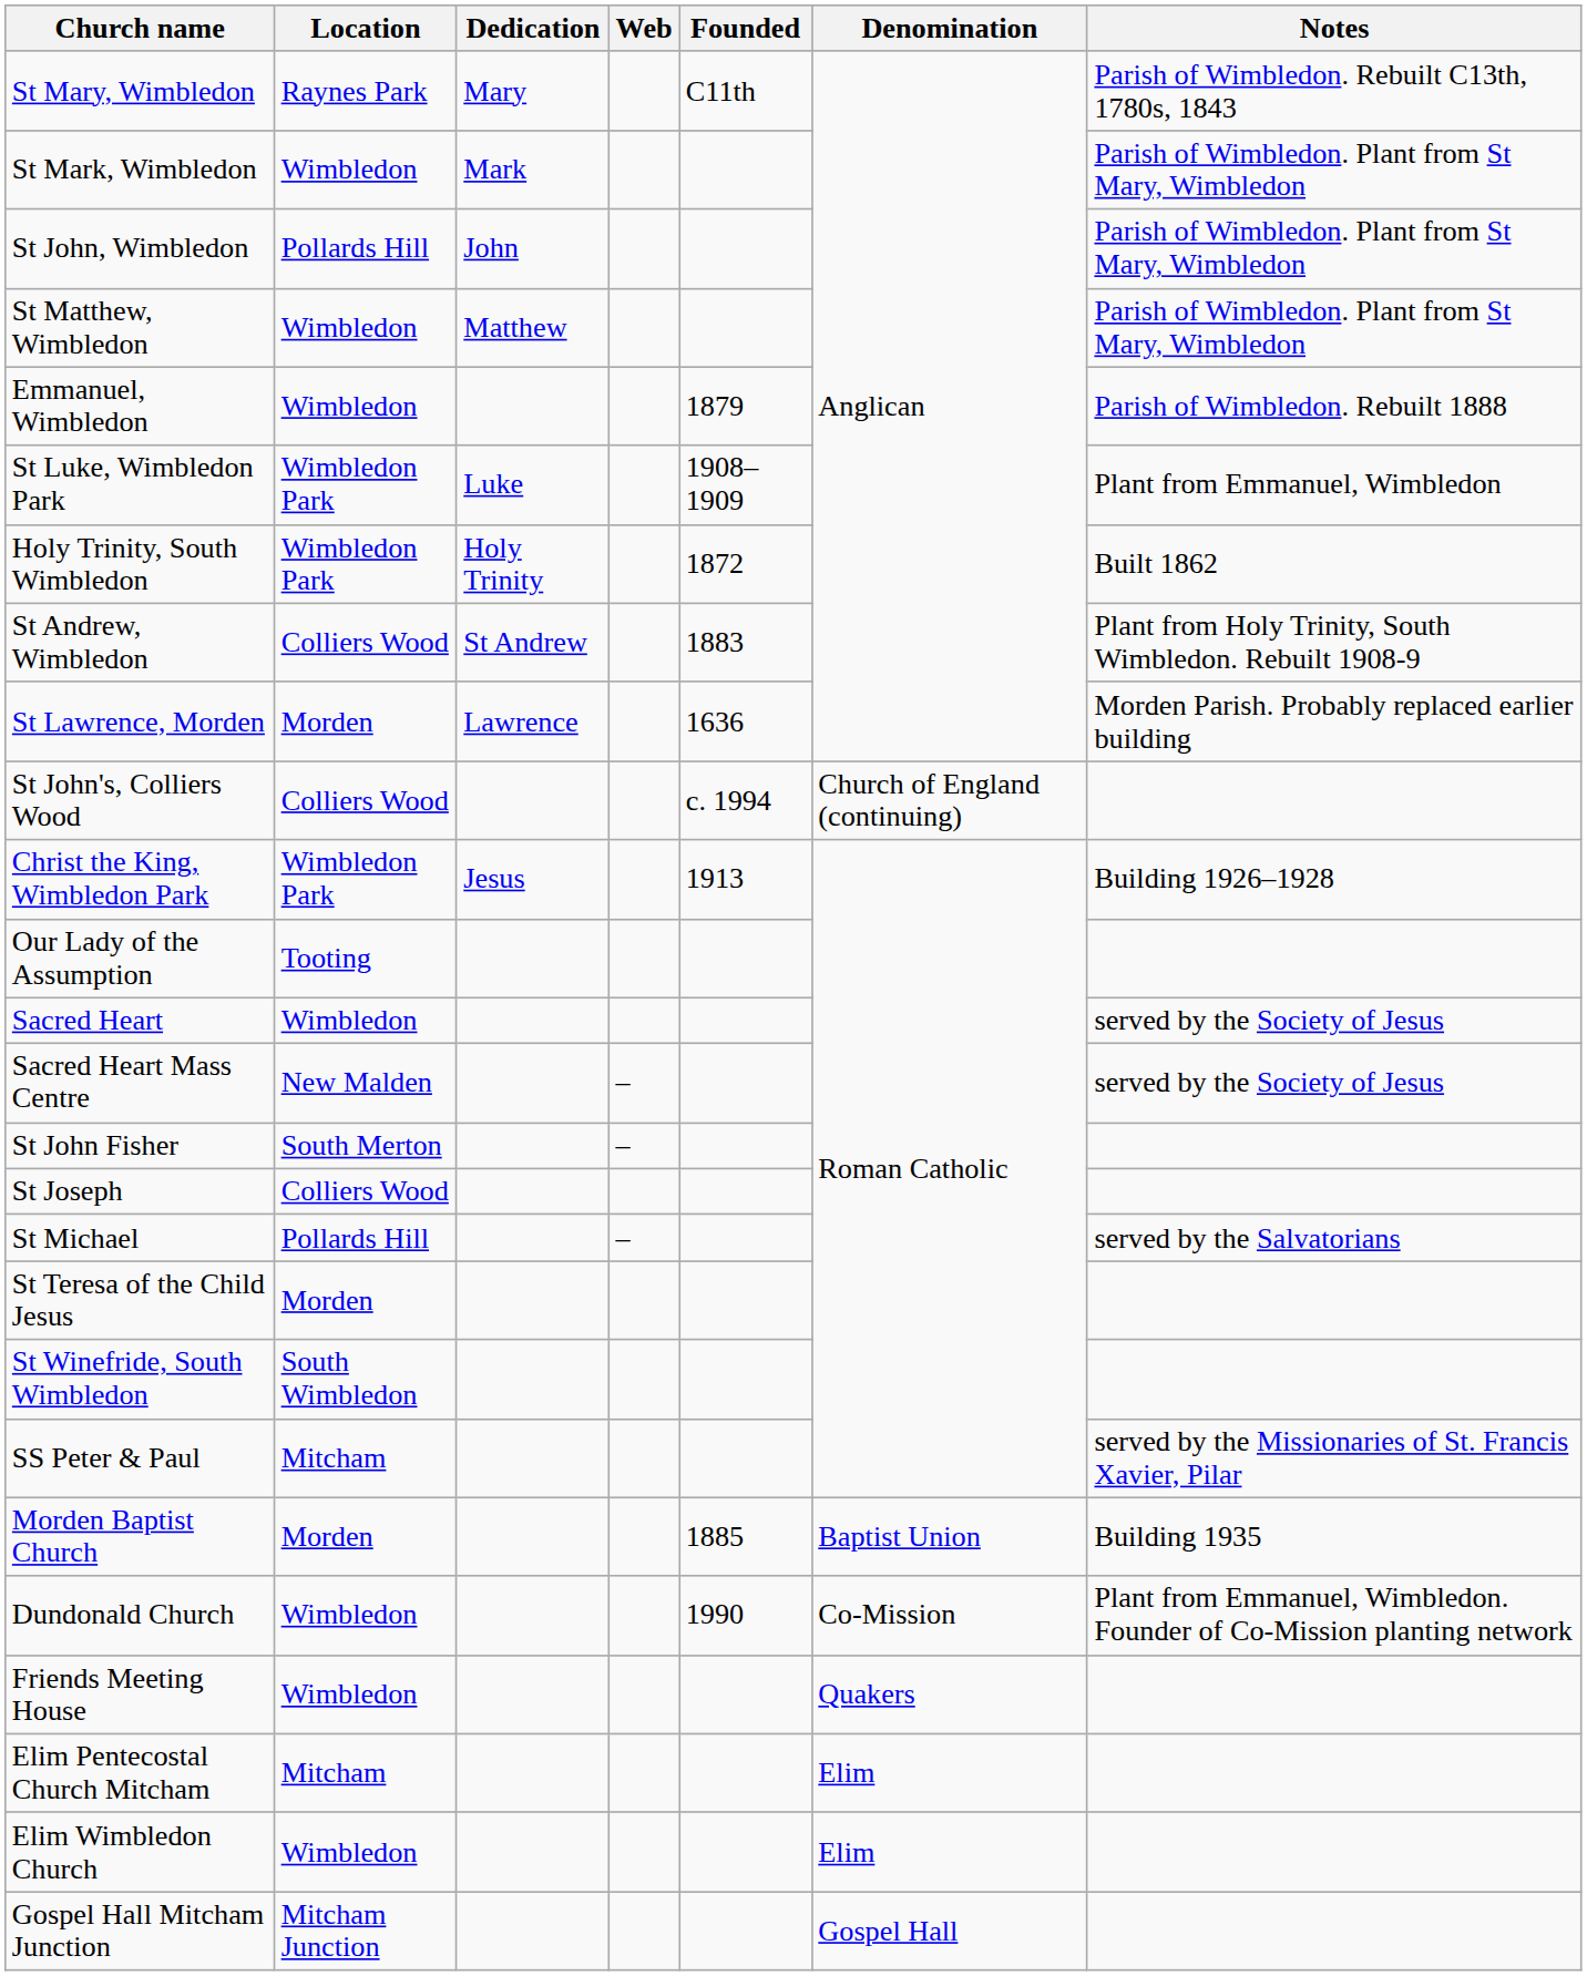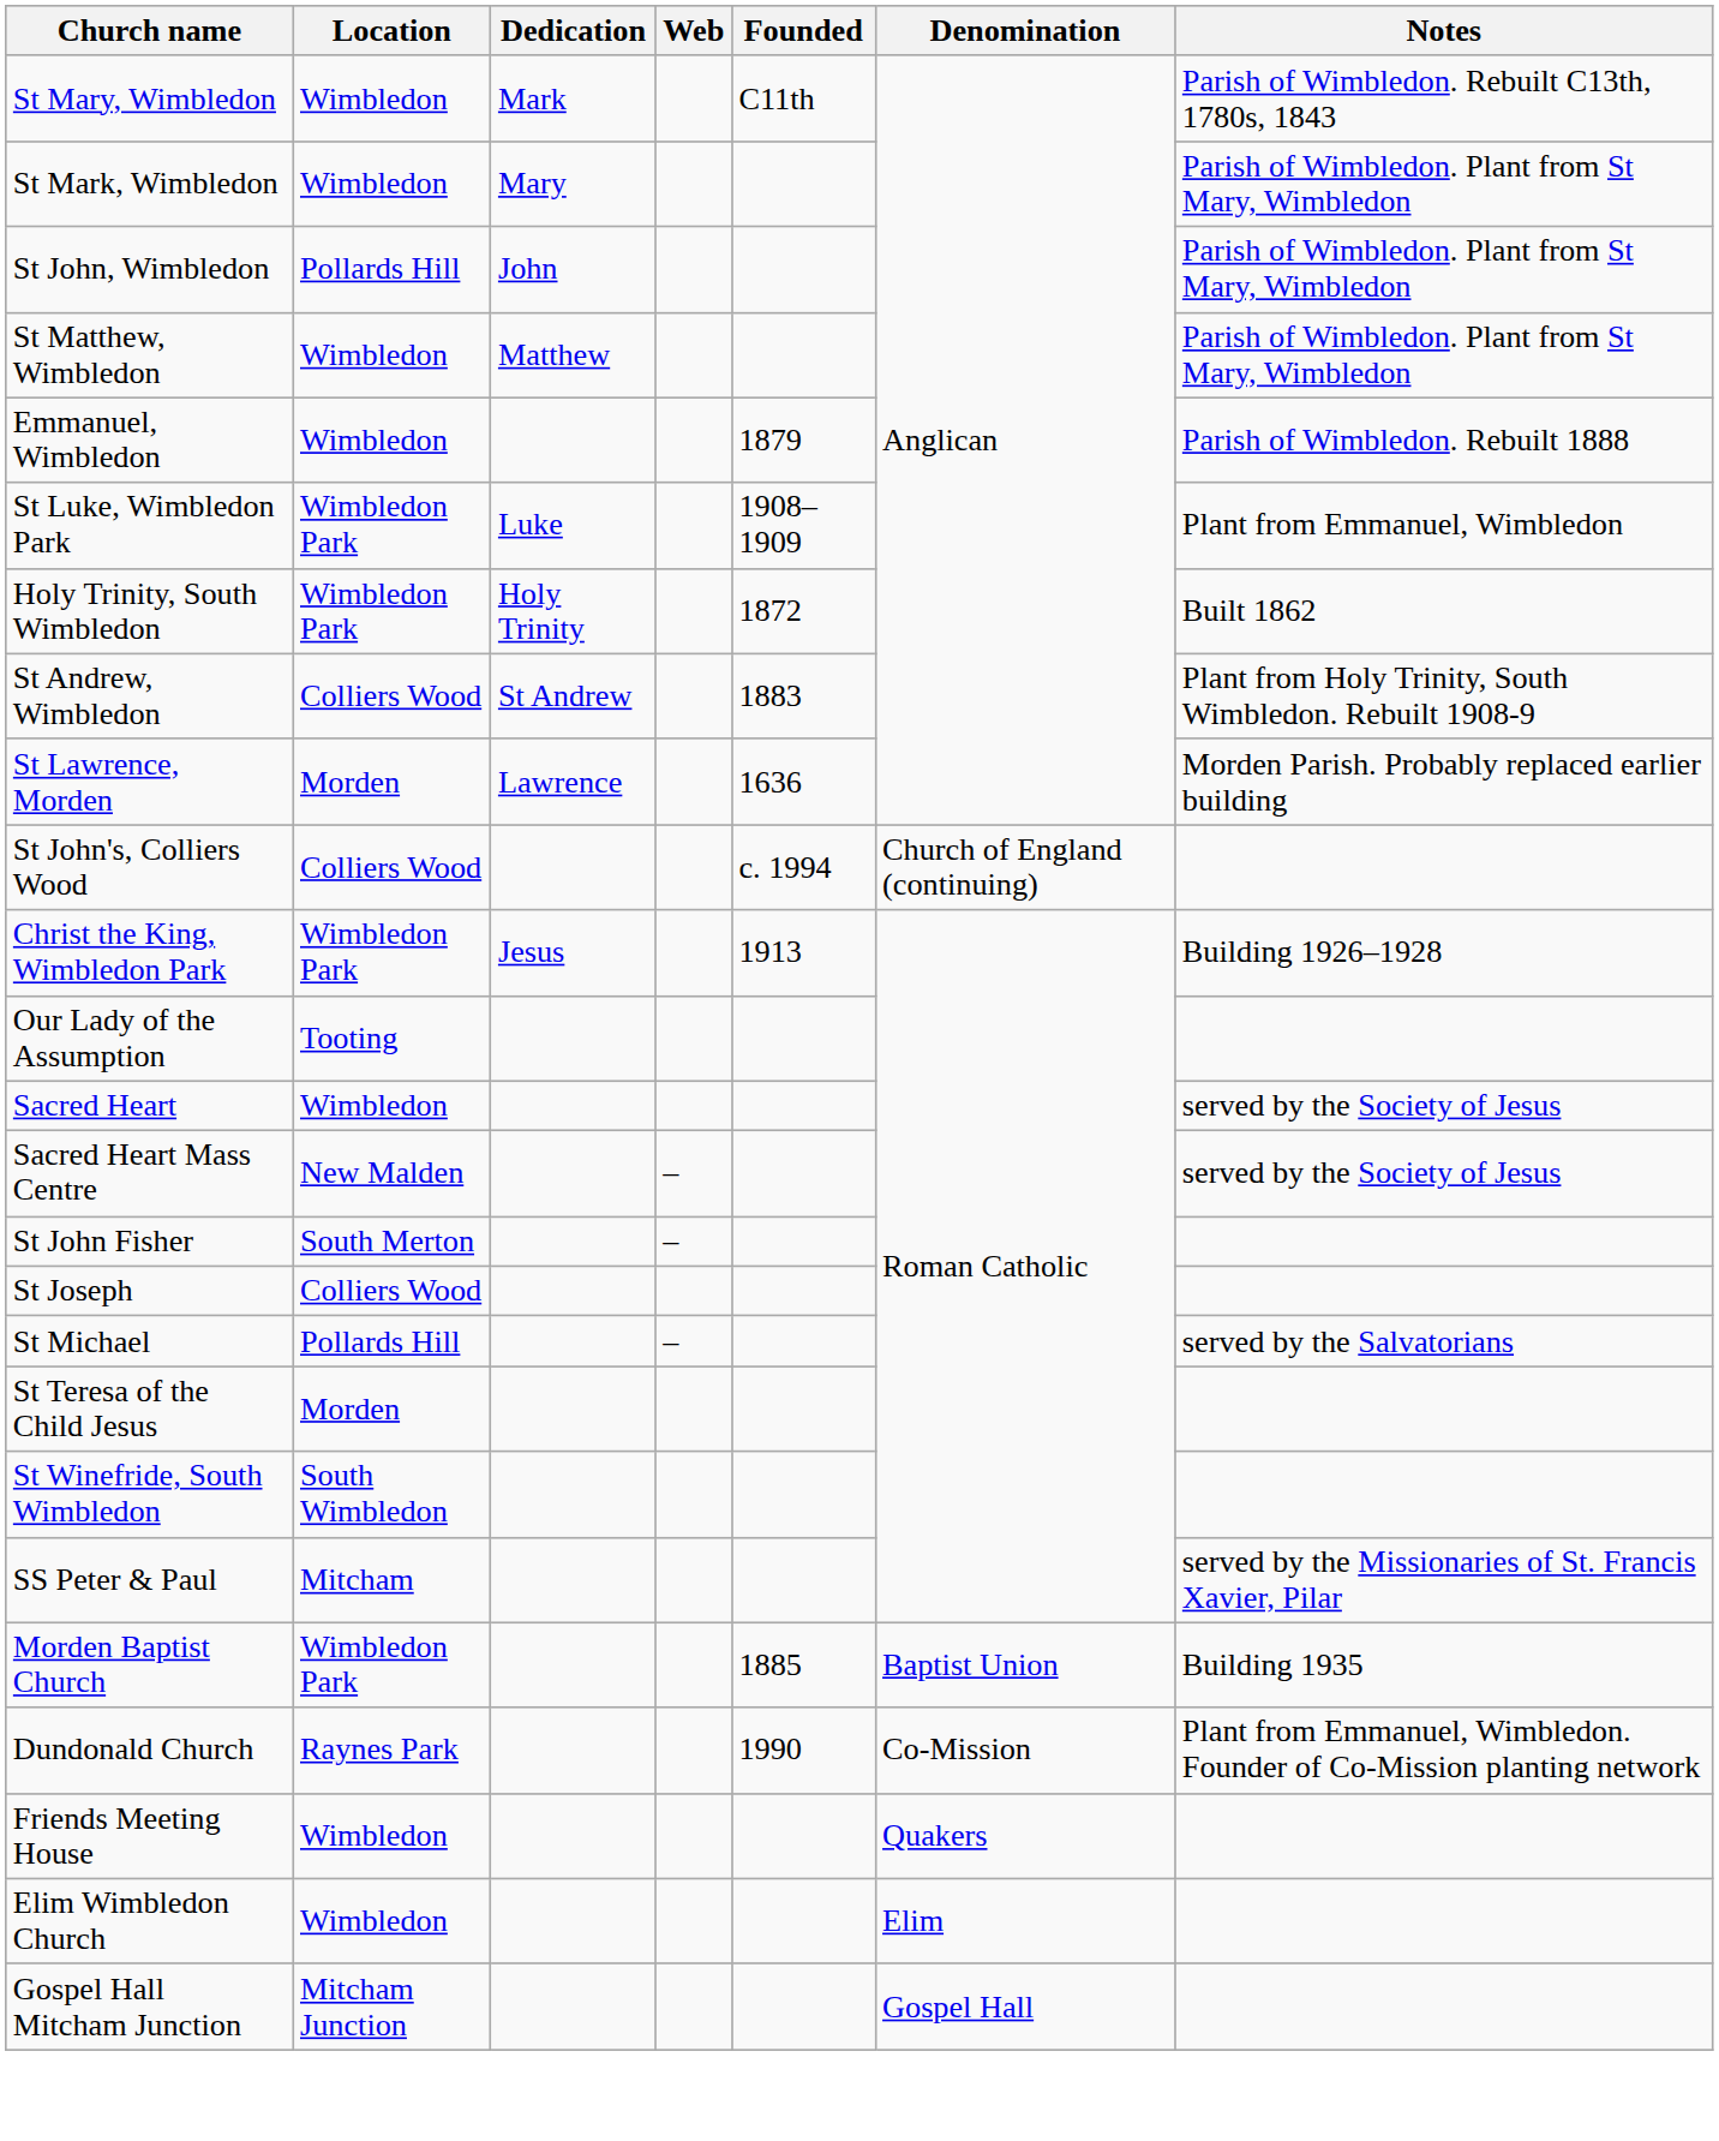 <table class="wikitable sortable">
 <tr>
 <th>Church name</th>
 <th>Location</th>
 <th>Dedication</th>
 <th>Web</th>
 <th>Founded</th>
 <th>Denomination</th>
 <th>Notes</th>
 </tr>
 <tr>
 <td><a href='#'>St Mary, Wimbledon</a></td>
-<td><a href='#'>Raynes Park</a></td>
-<td><a href='#'>Mary</a></td>
+<td><a href='#'>Wimbledon</a></td>
+<td><a href='#'>Mark</a></td>
 <td></td>
 <td>C11th</td>
 <td rowspan="9">Anglican</td>
 <td><a href='#'>Parish of Wimbledon</a>. Rebuilt C13th, 1780s, 1843</td>
 </tr>
 <tr>
 <td>St Mark, Wimbledon</td>
 <td><a href='#'>Wimbledon</a></td>
-<td><a href='#'>Mark</a></td>
+<td><a href='#'>Mary</a></td>
 <td></td>
 <td></td>
 <td><a href='#'>Parish of Wimbledon</a>. Plant from <a href='#'>St Mary, Wimbledon</a></td>
 </tr>
 <tr>
 <td>St John, Wimbledon</td>
 <td><a href='#'>Pollards Hill</a></td>
 <td><a href='#'>John</a></td>
 <td></td>
 <td></td>
 <td><a href='#'>Parish of Wimbledon</a>. Plant from <a href='#'>St Mary, Wimbledon</a></td>
 </tr>
 <tr>
 <td>St Matthew, Wimbledon</td>
 <td><a href='#'>Wimbledon</a></td>
 <td><a href='#'>Matthew</a></td>
 <td></td>
 <td></td>
 <td><a href='#'>Parish of Wimbledon</a>. Plant from <a href='#'>St Mary, Wimbledon</a></td>
 </tr>
 <tr>
 <td>Emmanuel, Wimbledon</td>
 <td><a href='#'>Wimbledon</a></td>
 <td></td>
 <td></td>
 <td>1879</td>
 <td><a href='#'>Parish of Wimbledon</a>. Rebuilt 1888</td>
 </tr>
 <tr>
 <td>St Luke, Wimbledon Park</td>
 <td><a href='#'>Wimbledon Park</a></td>
 <td><a href='#'>Luke</a></td>
 <td></td>
 <td>1908–1909</td>
 <td>Plant from Emmanuel, Wimbledon</td>
 </tr>
 <tr>
 <td>Holy Trinity, South Wimbledon</td>
 <td><a href='#'>Wimbledon Park</a></td>
 <td><a href='#'>Holy Trinity</a></td>
 <td></td>
 <td>1872</td>
 <td>Built 1862</td>
 </tr>
 <tr>
 <td>St Andrew, Wimbledon</td>
 <td><a href='#'>Colliers Wood</a></td>
 <td><a href='#'>St Andrew</a></td>
 <td></td>
 <td>1883</td>
 <td>Plant from Holy Trinity, South Wimbledon. Rebuilt 1908-9</td>
 </tr>
 <tr>
 <td><a href='#'>St Lawrence, Morden</a></td>
 <td><a href='#'>Morden</a></td>
 <td><a href='#'>Lawrence</a></td>
 <td></td>
 <td>1636</td>
 <td>Morden Parish. Probably replaced earlier building</td>
 </tr>
 <tr>
 <td>St John's, Colliers Wood</td>
 <td><a href='#'>Colliers Wood</a></td>
 <td></td>
 <td></td>
 <td>c. 1994</td>
 <td>Church of England (continuing)</td>
 <td></td>
 </tr>
 <tr>
 <td><a href='#'>Christ the King, Wimbledon Park</a></td>
 <td><a href='#'>Wimbledon Park</a></td>
 <td><a href='#'>Jesus</a></td>
 <td></td>
 <td>1913</td>
 <td rowspan="10">Roman Catholic</td>
 <td>Building 1926–1928</td>
 </tr>
 <tr>
 <td>Our Lady of the Assumption</td>
 <td><a href='#'>Tooting</a></td>
 <td></td>
 <td></td>
 <td></td>
 <td></td>
 </tr>
 <tr>
 <td><a href='#'>Sacred Heart</a></td>
 <td><a href='#'>Wimbledon</a></td>
 <td></td>
 <td></td>
 <td></td>
 <td>served by the <a href='#'>Society of Jesus</a></td>
 </tr>
 <tr>
 <td>Sacred Heart Mass Centre</td>
 <td><a href='#'>New Malden</a></td>
 <td></td>
 <td>–</td>
 <td></td>
 <td>served by the <a href='#'>Society of Jesus</a></td>
 </tr>
 <tr>
 <td>St John Fisher</td>
 <td><a href='#'>South Merton</a></td>
 <td></td>
 <td>–</td>
 <td></td>
 <td></td>
 </tr>
 <tr>
 <td>St Joseph</td>
 <td><a href='#'>Colliers Wood</a></td>
 <td></td>
 <td></td>
 <td></td>
 <td></td>
 </tr>
 <tr>
 <td>St Michael</td>
 <td><a href='#'>Pollards Hill</a></td>
 <td></td>
 <td>–</td>
 <td></td>
 <td>served by the <a href='#'>Salvatorians</a></td>
 </tr>
 <tr>
 <td>St Teresa of the Child Jesus</td>
 <td><a href='#'>Morden</a></td>
 <td></td>
 <td></td>
 <td></td>
 <td></td>
 </tr>
 <tr>
 <td><a href='#'>St Winefride, South Wimbledon</a></td>
 <td><a href='#'>South Wimbledon</a></td>
 <td></td>
 <td></td>
 <td></td>
 <td></td>
 </tr>
 <tr>
 <td>SS Peter & Paul</td>
 <td><a href='#'>Mitcham</a></td>
 <td></td>
 <td></td>
 <td></td>
 <td>served by the <a href='#'>Missionaries of St. Francis Xavier, Pilar</a></td>
 </tr>
 <tr>
 <td><a href='#'>Morden Baptist Church</a></td>
-<td><a href='#'>Morden</a></td>
+<td><a href='#'>Wimbledon Park</a></td>
 <td></td>
 <td></td>
 <td>1885</td>
 <td><a href='#'>Baptist Union</a></td>
 <td>Building 1935</td>
 </tr>
 <tr>
 <td>Dundonald Church</td>
-<td><a href='#'>Wimbledon</a></td>
+<td><a href='#'>Raynes Park</a></td>
 <td></td>
 <td></td>
 <td>1990</td>
 <td>Co-Mission</td>
 <td>Plant from Emmanuel, Wimbledon. Founder of Co-Mission planting network</td>
 </tr>
 <tr>
 <td>Friends Meeting House</td>
 <td><a href='#'>Wimbledon</a></td>
 <td></td>
 <td></td>
 <td></td>
 <td><a href='#'>Quakers</a></td>
-<td></td>
-</tr>
-<tr>
-<td>Elim Pentecostal Church Mitcham</td>
-<td><a href='#'>Mitcham</a></td>
-<td></td>
-<td></td>
-<td></td>
-<td><a href='#'>Elim</a></td>
 <td></td>
 </tr>
 <tr>
 <td>Elim Wimbledon Church</td>
 <td><a href='#'>Wimbledon</a></td>
 <td></td>
 <td></td>
 <td></td>
 <td><a href='#'>Elim</a></td>
 <td></td>
 </tr>
 <tr>
 <td>Gospel Hall Mitcham Junction</td>
 <td><a href='#'>Mitcham Junction</a></td>
 <td></td>
 <td [http: / www.ghmj.co.uk]></td>
 <td></td>
 <td><a href='#'>Gospel Hall</a></td>
 <td></td>
 </tr>
 </table>
